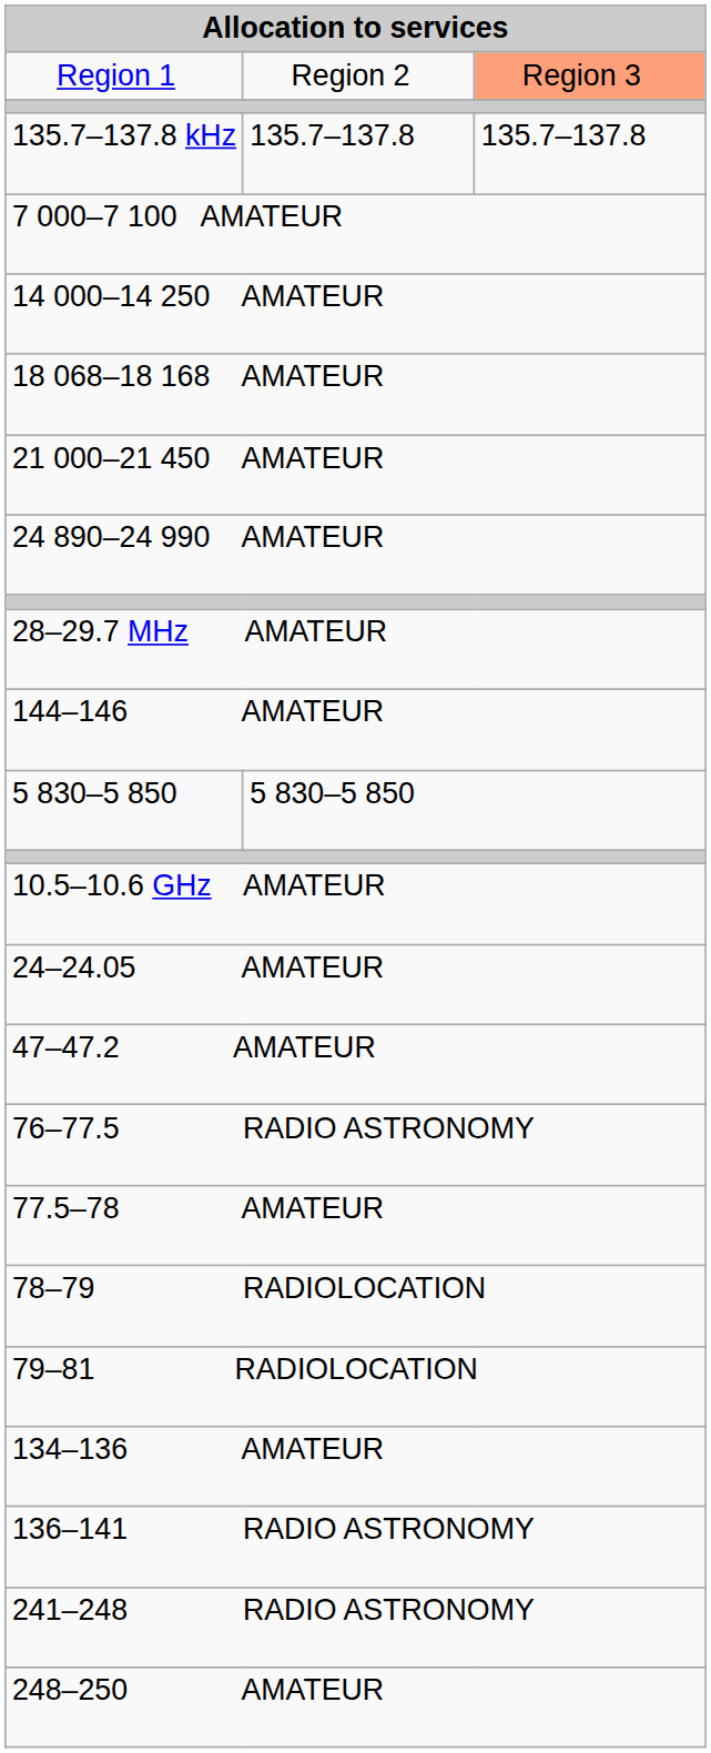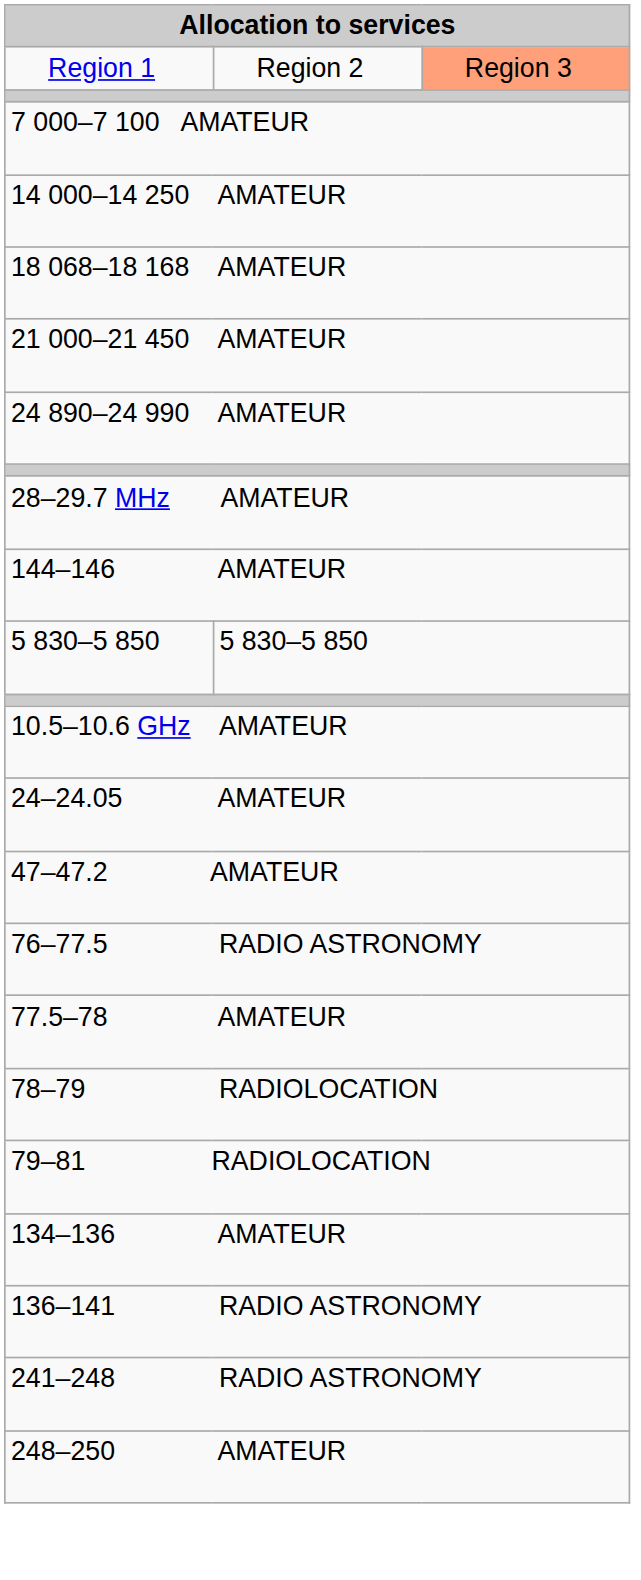 <table class=wikitable>
 <tr bgcolor="#CCCCCC" align="center">
 <td align="center" colspan="3"><strong>Allocation to services</strong></td>
 </tr>
 <tr align="center">
 <td align="center">     <a href='#'>Region 1</a>       </td>
 <td>     Region 2       </td>
 <td style="background: lightsalmon;">     Region 3       </td>
 </tr>
 <tr bgcolor="#CCCCCC" align="center">
 <td align="center" colspan="3"></td>
-</tr>
-<tr>
-<td>135.7–137.8 <a href='#'>kHz</a> <br><br></td>
-<td>135.7–137.8 <br><br></td>
-<td>135.7–137.8 <br><br></td>
 </tr>
 <tr>
 <td colspan="3">7 000–7 100   AMATEUR<br><br></td>
 </tr>
 <tr>
 <td colspan="3">14 000–14 250    AMATEUR<br><br></td>
 </tr>
 <tr>
 <td colspan="3">18 068–18 168    AMATEUR<br><br></td>
 </tr>
 <tr>
 <td colspan="3">21 000–21 450    AMATEUR<br><br></td>
 </tr>
 <tr>
 <td colspan="3">24 890–24 990    AMATEUR<br><br></td>
 </tr>
 <tr bgcolor="#CCCCCC" align="center">
 <td align="center" colspan="3"></td>
 </tr>
 <tr>
 <td colspan="3">28–29.7 <a href='#'>MHz</a>       AMATEUR<br><br></td>
 </tr>
 <tr>
 <td colspan="3">144–146              AMATEUR<br><br></td>
 </tr>
 <tr>
 <td>5 830–5 850<br><br></td>
 <td colspan="2">5 830–5 850<br><br></td>
 </tr>
 <tr bgcolor="#CCCCCC" align="center">
 <td align="center" colspan="3"></td>
 </tr>
 <tr>
 <td colspan="3">10.5–10.6 <a href='#'>GHz</a>    AMATEUR<br><br></td>
 </tr>
 <tr>
 <td colspan="3">24–24.05             AMATEUR<br><br></td>
 </tr>
 <tr>
 <td colspan="3">47–47.2              AMATEUR<br><br></td>
 </tr>
 <tr>
 <td colspan="3">76–77.5               RADIO ASTRONOMY<br><br></td>
 </tr>
 <tr>
 <td colspan="3">77.5–78               AMATEUR<br><br></td>
 </tr>
 <tr>
 <td colspan="3">78–79                  RADIOLOCATION<br><br></td>
 </tr>
 <tr>
 <td colspan="3">79–81                 RADIOLOCATION<br><br></td>
 </tr>
 <tr>
 <td colspan="3">134–136              AMATEUR<br><br></td>
 </tr>
 <tr>
 <td colspan="3">136–141              RADIO ASTRONOMY<br><br></td>
 </tr>
 <tr>
 <td colspan="3">241–248              RADIO ASTRONOMY<br><br></td>
 </tr>
 <tr>
 <td colspan="3">248–250              AMATEUR<br><br></td>
 </tr>
 </table>
